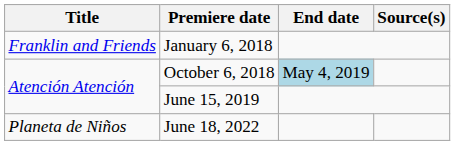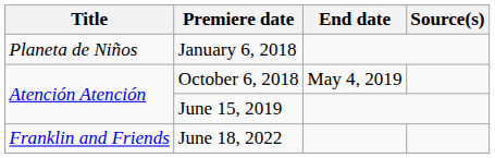 <table class="wikitable sortable">
 <tr>
 <th>Title</th>
 <th>Premiere date</th>
 <th>End date</th>
 <th>Source(s)</th>
 </tr>
 <tr>
-<td><em><a href='#'>Franklin and Friends</a></em></td>
+<td><em>Planeta de Niños</em></td>
 <td>January 6, 2018</td>
 </tr>
 <tr>
 <td rowspan=2><em><a href='#'>Atención Atención</a></em></td>
 <td>October 6, 2018</td>
-<td style="background: lightblue;">May 4, 2019</td>
+<td>May 4, 2019</td>
 <td></td>
 </tr>
 <tr>
 <td>June 15, 2019</td>
 </tr>
 <tr>
-<td><em>Planeta de Niños</em></td>
+<td><em><a href='#'>Franklin and Friends</a></em></td>
 <td>June 18, 2022</td>
 <td></td>
 <td><em></td>
 </tr>
 </table>
